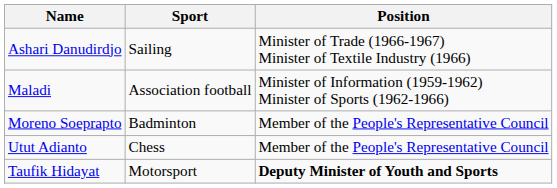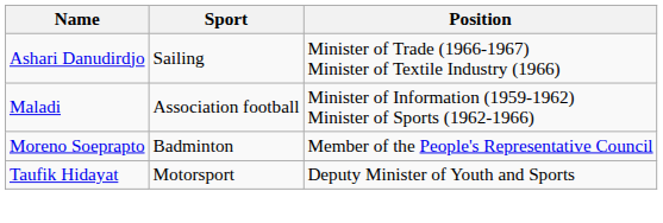 <table class="wikitable sortable">
 <tr>
 <th>Name</th>
 <th>Sport</th>
 <th>Position</th>
 </tr>
 <tr>
 <td data-sort-value="Danudirdjo,Ashari"><a href='#'>Ashari Danudirdjo</a></td>
 <td>Sailing</td>
 <td>Minister of Trade (1966-1967)<br> Minister of Textile Industry (1966)</td>
 </tr>
 <tr>
 <td data-sort-value="Maladi"><a href='#'>Maladi</a></td>
 <td>Association football</td>
 <td>Minister of Information (1959-1962)<br> Minister of Sports (1962-1966)</td>
 </tr>
 <tr>
 <td data-sort-value="Soeprapto,Moreno"><a href='#'>Moreno Soeprapto</a></td>
 <td>Badminton</td>
 <td>Member of the <a href='#'>People's Representative Council</a></td>
 </tr>
 <tr>
-<td data-sort-value="Adianto,Utut"><a href='#'>Utut Adianto</a></td>
-<td>Chess</td>
-<td>Member of the <a href='#'>People's Representative Council</a></td>
-</tr>
-<tr>
 <td data-sort-value="Hidayat,Taufik"><a href='#'>Taufik Hidayat</a></td>
 <td>Motorsport</td>
-<td><strong>Deputy Minister of Youth and Sports</strong></td>
+<td>Deputy Minister of Youth and Sports</td>
 </tr>
 </table>
